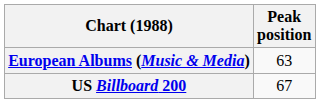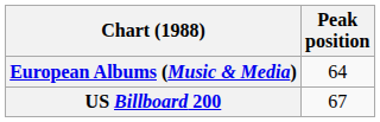 <table class="wikitable sortable plainrowheaders" style="text-align:center">
 <tr>
 <th scope="col">Chart (1988)</th>
 <th scope="col">Peak<br>position</th>
 </tr>
 <tr>
 </tr>
 <tr>
 </tr>
 <tr>
 <th scope="row"><a href='#'>European Albums</a> (<em><a href='#'>Music & Media</a></em>)</th>
-<td>63</td>
+<td>64</td>
 </tr>
 <tr>
 </tr>
 <tr>
 </tr>
 <tr>
 <th scope="row">US <a href='#'><em>Billboard</em> 200</a></th>
 <td>67</td>
 </tr>
 </table>
